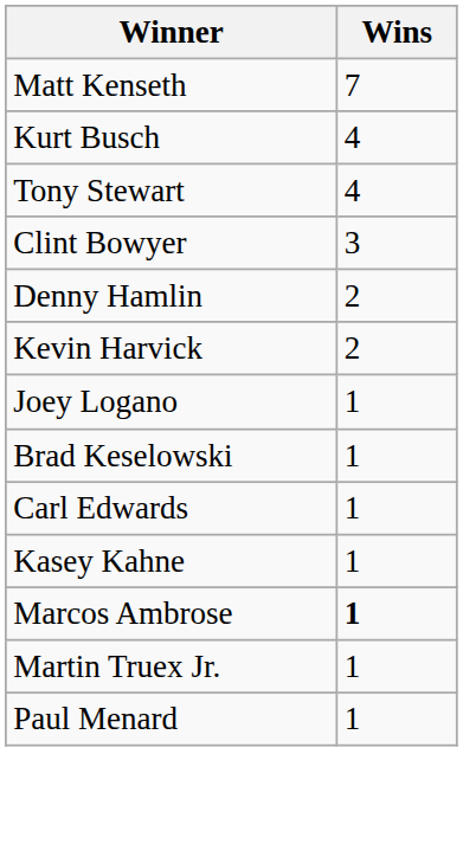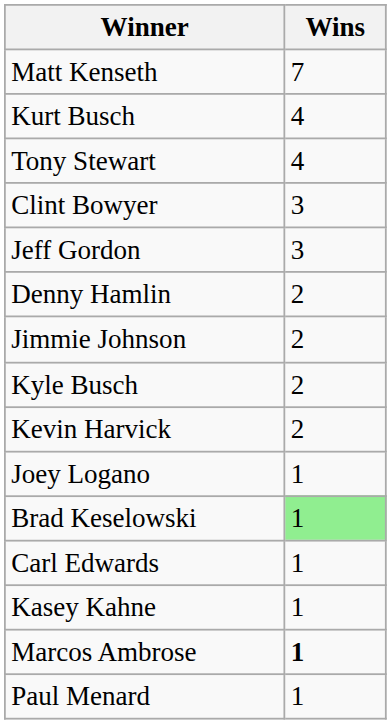 <table class="wikitable" style="font-size:95%">
 <tr>
 <th style="width:150px;">Winner</th>
 <th style="width:50px;">Wins</th>
 </tr>
 <tr>
 <td>Matt Kenseth</td>
 <td>7</td>
 </tr>
 <tr>
 <td>Kurt Busch</td>
 <td>4</td>
 </tr>
 <tr>
 <td>Tony Stewart</td>
 <td>4</td>
 </tr>
 <tr>
 <td>Clint Bowyer</td>
 <td>3</td>
 </tr>
 <tr>
+<td>Jeff Gordon</td>
+<td>3</td>
+</tr>
+<tr>
 <td>Denny Hamlin</td>
+<td>2</td>
+</tr>
+<tr>
+<td>Jimmie Johnson</td>
+<td>2</td>
+</tr>
+<tr>
+<td>Kyle Busch</td>
 <td>2</td>
 </tr>
 <tr>
 <td>Kevin Harvick</td>
 <td>2</td>
 </tr>
 <tr>
 <td>Joey Logano</td>
 <td>1</td>
 </tr>
 <tr>
 <td>Brad Keselowski</td>
-<td>1</td>
+<td style="background: lightgreen;">1</td>
 </tr>
 <tr>
 <td>Carl Edwards</td>
 <td>1</td>
 </tr>
 <tr>
 <td>Kasey Kahne</td>
 <td>1</td>
 </tr>
 <tr>
 <td>Marcos Ambrose</td>
 <td><strong>1</strong></td>
 </tr>
 <tr>
-<td>Martin Truex Jr.</td>
-<td>1</td>
-</tr>
-<tr>
 <td>Paul Menard</td>
 <td>1</td>
 </tr>
 </table>
